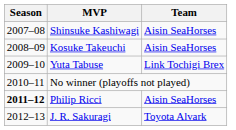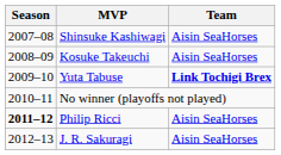 <table class="wikitable sortable">
 <tr>
 <th>Season</th>
 <th>MVP</th>
 <th>Team</th>
 </tr>
 <tr>
 <td>2007–08</td>
 <td> <a href='#'>Shinsuke Kashiwagi</a></td>
 <td><a href='#'>Aisin SeaHorses</a></td>
 </tr>
 <tr>
 <td>2008–09</td>
 <td> <a href='#'>Kosuke Takeuchi</a></td>
 <td><a href='#'>Aisin SeaHorses</a></td>
 </tr>
 <tr>
 <td>2009–10</td>
 <td> <a href='#'>Yuta Tabuse</a></td>
-<td><a href='#'>Link Tochigi Brex</a></td>
+<td><strong><a href='#'>Link Tochigi Brex</a></strong></td>
 </tr>
 <tr>
 <td>2010–11</td>
 <td colspan=2>No winner (playoffs not played)</td>
 </tr>
 <tr>
 <td><strong>2011–12</strong></td>
 <td> <a href='#'>Philip Ricci</a></td>
 <td><a href='#'>Aisin SeaHorses</a></td>
 </tr>
 <tr>
 <td>2012–13</td>
 <td> <a href='#'>J. R. Sakuragi</a></td>
-<td><a href='#'>Toyota Alvark</a></td>
+<td><a href='#'>Aisin SeaHorses</a></td>
 </tr>
 </table>
